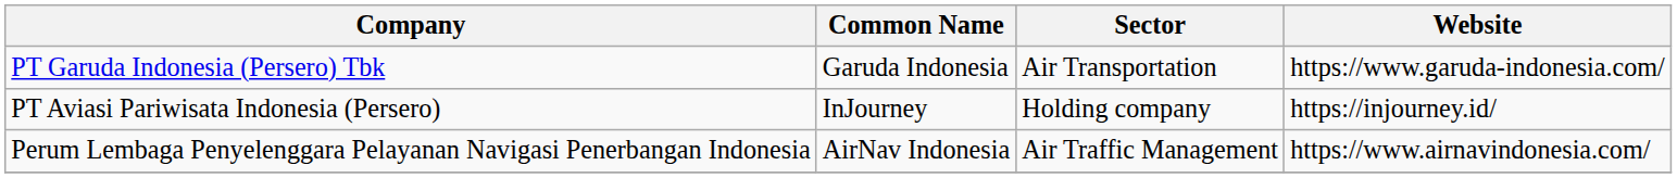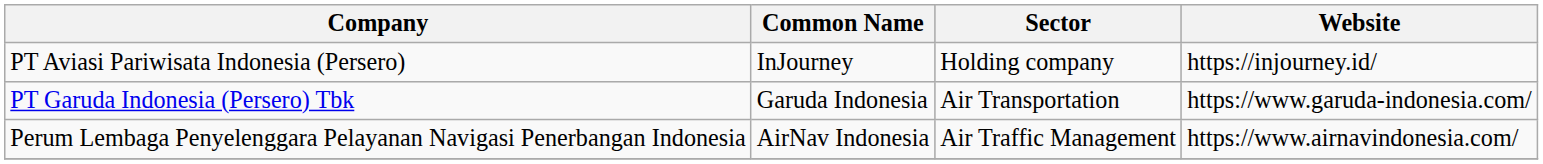 <table class="wikitable sortable">
 <tr>
 <th>Company</th>
 <th>Common Name</th>
 <th>Sector</th>
 <th>Website</th>
 </tr>
 <tr>
+<td>PT Aviasi Pariwisata Indonesia (Persero)</td>
+<td>InJourney</td>
+<td>Holding company</td>
+<td>https://injourney.id/</td>
+</tr>
+<tr>
 <td><a href='#'>PT Garuda Indonesia (Persero) Tbk</a></td>
 <td>Garuda Indonesia</td>
 <td>Air Transportation</td>
 <td>https://www.garuda-indonesia.com/</td>
-</tr>
-<tr>
-<td>PT Aviasi Pariwisata Indonesia (Persero)</td>
-<td>InJourney</td>
-<td>Holding company</td>
-<td>https://injourney.id/</td>
 </tr>
 <tr>
 <td>Perum Lembaga Penyelenggara Pelayanan Navigasi Penerbangan Indonesia</td>
 <td>AirNav Indonesia</td>
 <td>Air Traffic Management</td>
 <td>https://www.airnavindonesia.com/</td>
 </tr>
 <tr>
 </tr>
 </table>
